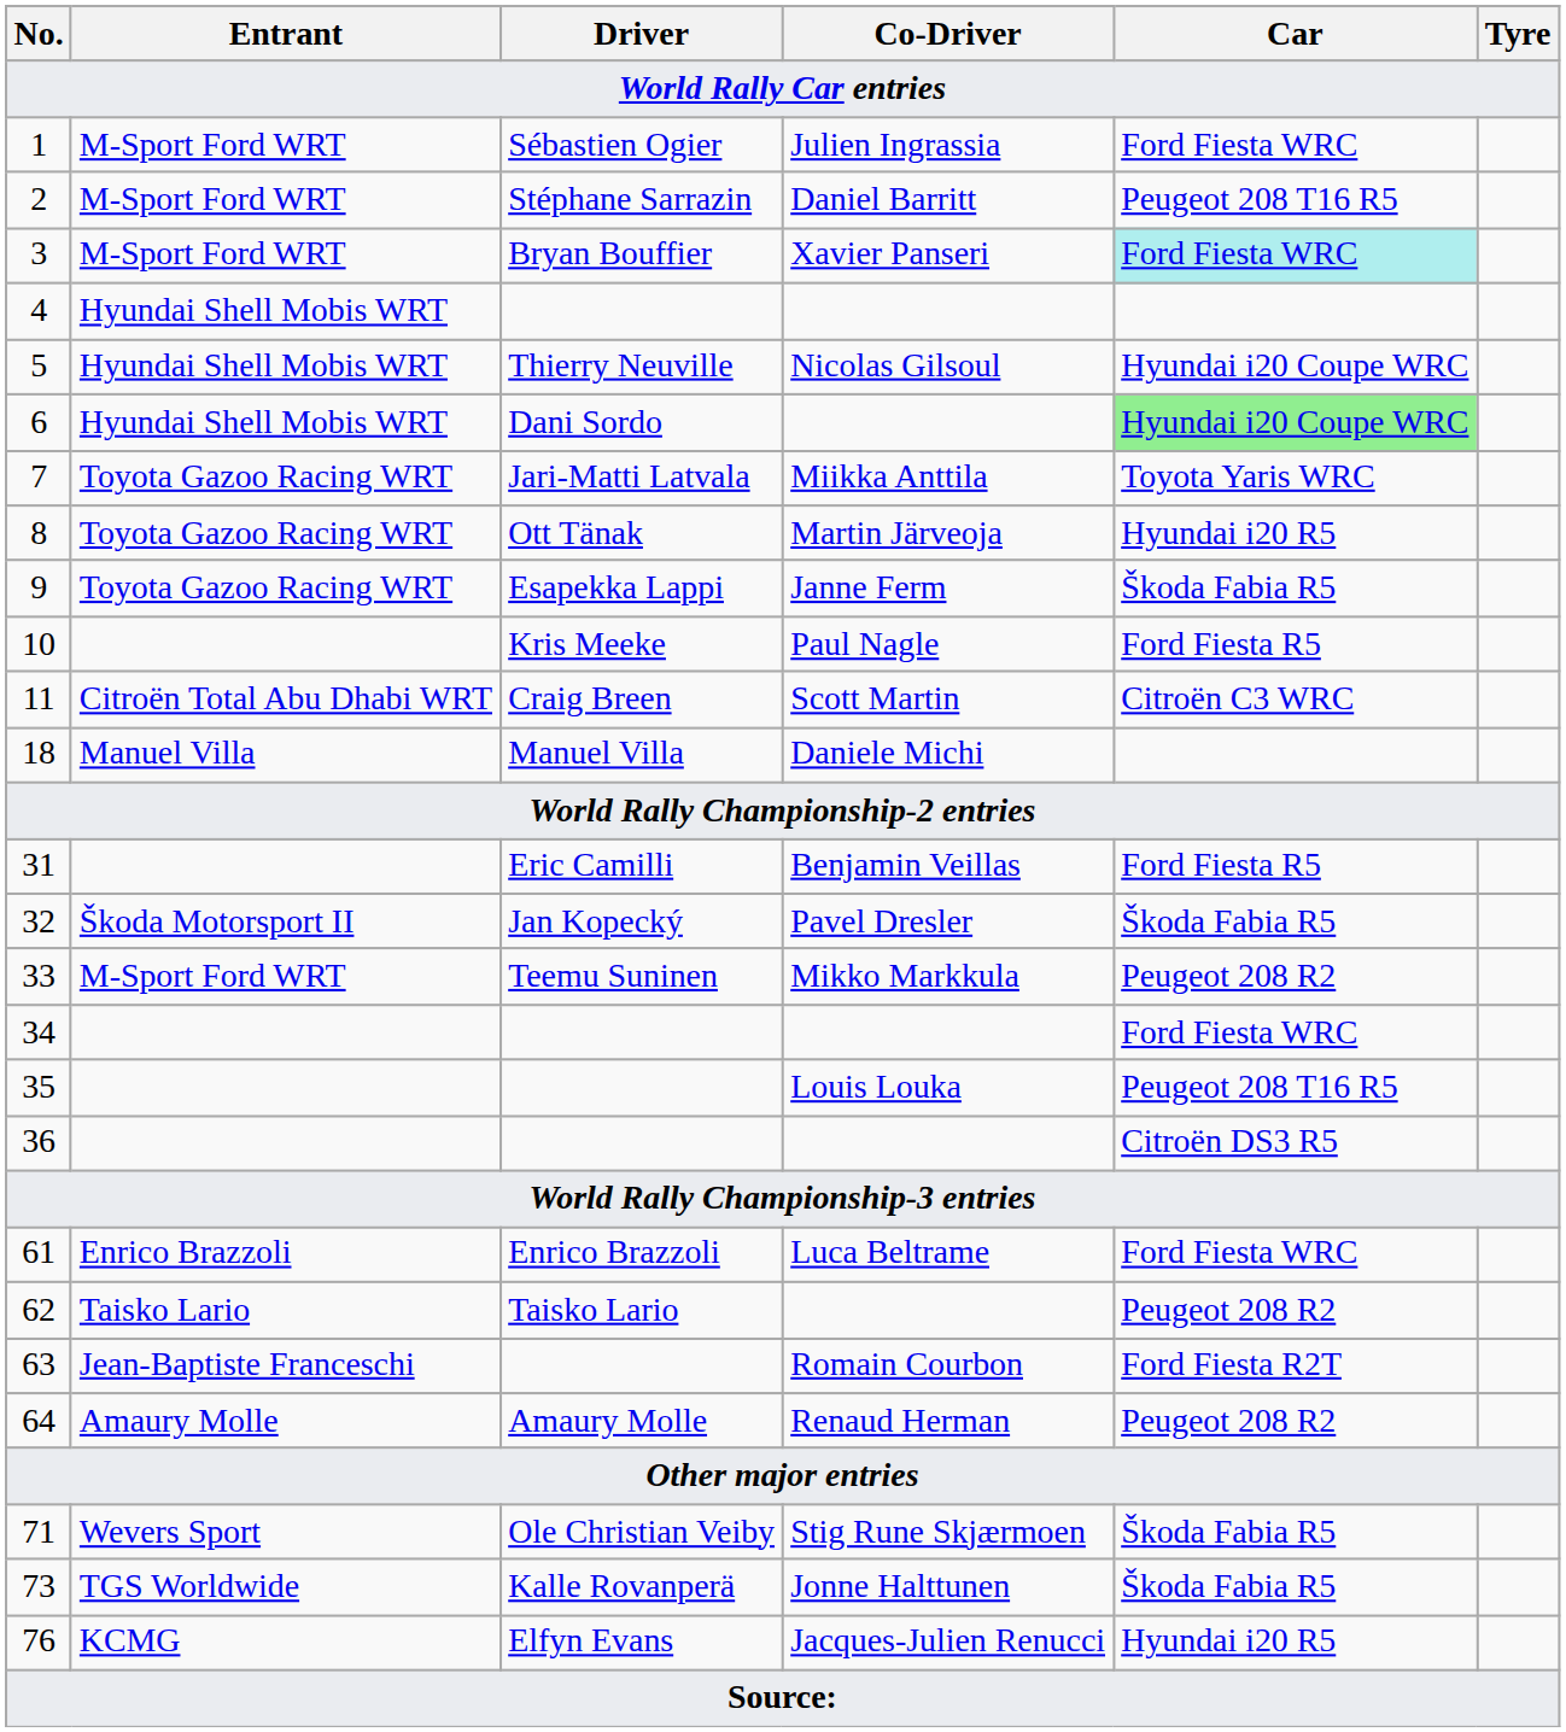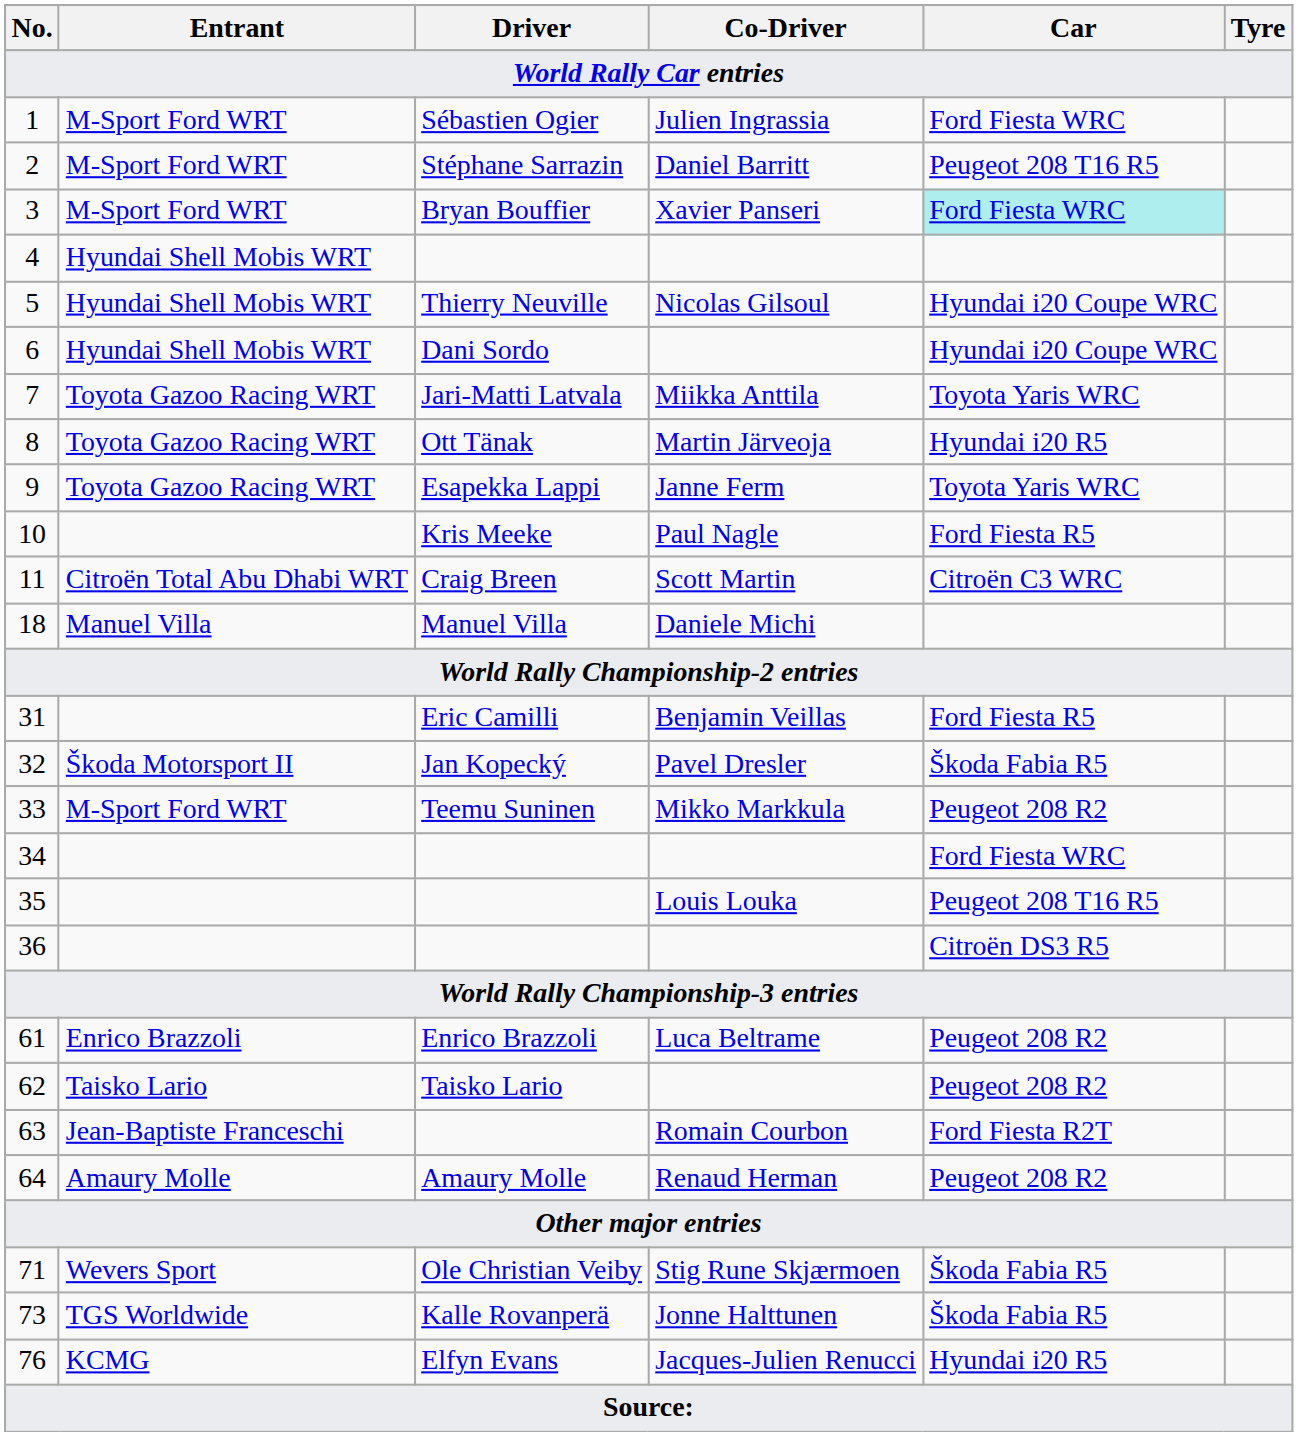 <table class="wikitable" style="font-size: 85%;">
 <tr>
 <th>No.</th>
 <th>Entrant</th>
 <th>Driver</th>
 <th>Co-Driver</th>
 <th>Car</th>
 <th>Tyre</th>
 </tr>
 <tr>
 <td style="background-color:#EAECF0; text-align:center" colspan="6"><strong><em><a href='#'>World Rally Car</a> entries</em></strong></td>
 </tr>
 <tr>
 <td align="center">1</td>
 <td> <a href='#'>M-Sport Ford WRT</a></td>
 <td> <a href='#'>Sébastien Ogier</a></td>
 <td> <a href='#'>Julien Ingrassia</a></td>
 <td><a href='#'>Ford Fiesta WRC</a></td>
 <td align="center"></td>
 </tr>
 <tr>
 <td align="center">2</td>
 <td> <a href='#'>M-Sport Ford WRT</a></td>
 <td> <a href='#'>Stéphane Sarrazin</a></td>
 <td> <a href='#'>Daniel Barritt</a></td>
 <td><a href='#'>Peugeot 208 T16 R5</a></td>
 <td align="center"></td>
 </tr>
 <tr>
 <td align="center">3</td>
 <td> <a href='#'>M-Sport Ford WRT</a></td>
 <td> <a href='#'>Bryan Bouffier</a></td>
 <td> <a href='#'>Xavier Panseri</a></td>
 <td style="background: paleturquoise;"><a href='#'>Ford Fiesta WRC</a></td>
 <td align="center"></td>
 </tr>
 <tr>
 <td align="center">4</td>
 <td> <a href='#'>Hyundai Shell Mobis WRT</a></td>
 <td></td>
 <td></td>
 <td></td>
 <td align="center"></td>
 </tr>
 <tr>
 <td align="center">5</td>
 <td> <a href='#'>Hyundai Shell Mobis WRT</a></td>
 <td> <a href='#'>Thierry Neuville</a></td>
 <td> <a href='#'>Nicolas Gilsoul</a></td>
 <td><a href='#'>Hyundai i20 Coupe WRC</a></td>
 <td align="center"></td>
 </tr>
 <tr>
 <td align="center">6</td>
 <td> <a href='#'>Hyundai Shell Mobis WRT</a></td>
 <td> <a href='#'>Dani Sordo</a></td>
 <td></td>
-<td style="background: lightgreen;"><a href='#'>Hyundai i20 Coupe WRC</a></td>
+<td><a href='#'>Hyundai i20 Coupe WRC</a></td>
 <td align="center"></td>
 </tr>
 <tr>
 <td align="center">7</td>
 <td> <a href='#'>Toyota Gazoo Racing WRT</a></td>
 <td> <a href='#'>Jari-Matti Latvala</a></td>
 <td> <a href='#'>Miikka Anttila</a></td>
 <td><a href='#'>Toyota Yaris WRC</a></td>
 <td align="center"></td>
 </tr>
 <tr>
 <td align="center">8</td>
 <td> <a href='#'>Toyota Gazoo Racing WRT</a></td>
 <td> <a href='#'>Ott Tänak</a></td>
 <td> <a href='#'>Martin Järveoja</a></td>
 <td><a href='#'>Hyundai i20 R5</a></td>
 <td align="center"></td>
 </tr>
 <tr>
 <td align="center">9</td>
 <td> <a href='#'>Toyota Gazoo Racing WRT</a></td>
 <td> <a href='#'>Esapekka Lappi</a></td>
 <td> <a href='#'>Janne Ferm</a></td>
-<td><a href='#'>Škoda Fabia R5</a></td>
+<td><a href='#'>Toyota Yaris WRC</a></td>
 <td align="center"></td>
 </tr>
 <tr>
 <td align="center">10</td>
 <td></td>
 <td> <a href='#'>Kris Meeke</a></td>
 <td> <a href='#'>Paul Nagle</a></td>
 <td><a href='#'>Ford Fiesta R5</a></td>
 <td align="center"></td>
 </tr>
 <tr>
 <td align="center">11</td>
 <td> <a href='#'>Citroën Total Abu Dhabi WRT</a></td>
 <td> <a href='#'>Craig Breen</a></td>
 <td> <a href='#'>Scott Martin</a></td>
 <td><a href='#'>Citroën C3 WRC</a></td>
 <td align="center"></td>
 </tr>
 <tr>
 <td align="center">18</td>
 <td> <a href='#'>Manuel Villa</a></td>
 <td> <a href='#'>Manuel Villa</a></td>
 <td> <a href='#'>Daniele Michi</a></td>
 <td></td>
 <td align="center"></td>
 </tr>
 <tr>
 <td style="background-color:#EAECF0; text-align:center" colspan="6"><strong><em>World Rally Championship-2 entries</em></strong></td>
 </tr>
 <tr>
 <td align="center">31</td>
 <td></td>
 <td> <a href='#'>Eric Camilli</a></td>
 <td> <a href='#'>Benjamin Veillas</a></td>
 <td><a href='#'>Ford Fiesta R5</a></td>
 <td align="center"></td>
 </tr>
 <tr>
 <td align="center">32</td>
 <td> <a href='#'>Škoda Motorsport II</a></td>
 <td> <a href='#'>Jan Kopecký</a></td>
 <td> <a href='#'>Pavel Dresler</a></td>
 <td><a href='#'>Škoda Fabia R5</a></td>
 <td align="center"></td>
 </tr>
 <tr>
 <td align="center">33</td>
 <td> <a href='#'>M-Sport Ford WRT</a></td>
 <td> <a href='#'>Teemu Suninen</a></td>
 <td> <a href='#'>Mikko Markkula</a></td>
 <td><a href='#'>Peugeot 208 R2</a></td>
 <td align="center"></td>
 </tr>
 <tr>
 <td align="center">34</td>
 <td></td>
 <td></td>
 <td></td>
 <td><a href='#'>Ford Fiesta WRC</a></td>
 <td align="center"></td>
 </tr>
 <tr>
 <td align="center">35</td>
 <td></td>
 <td></td>
 <td> <a href='#'>Louis Louka</a></td>
 <td><a href='#'>Peugeot 208 T16 R5</a></td>
 <td align="center"></td>
 </tr>
 <tr>
 <td align="center">36</td>
 <td></td>
 <td></td>
 <td></td>
 <td><a href='#'>Citroën DS3 R5</a></td>
 <td align="center"></td>
 </tr>
 <tr>
 <td style="background-color:#EAECF0; text-align:center" colspan="6"><strong><em>World Rally Championship-3 entries</em></strong></td>
 </tr>
 <tr>
 <td align="center">61</td>
 <td> <a href='#'>Enrico Brazzoli</a></td>
 <td> <a href='#'>Enrico Brazzoli</a></td>
 <td> <a href='#'>Luca Beltrame</a></td>
-<td><a href='#'>Ford Fiesta WRC</a></td>
+<td><a href='#'>Peugeot 208 R2</a></td>
 <td align="center"></td>
 </tr>
 <tr>
 <td align="center">62</td>
 <td> <a href='#'>Taisko Lario</a></td>
 <td> <a href='#'>Taisko Lario</a></td>
 <td></td>
 <td><a href='#'>Peugeot 208 R2</a></td>
 <td align="center"></td>
 </tr>
 <tr>
 <td align="center">63</td>
 <td> <a href='#'>Jean-Baptiste Franceschi</a></td>
 <td></td>
 <td> <a href='#'>Romain Courbon</a></td>
 <td><a href='#'>Ford Fiesta R2T</a></td>
 <td align="center"></td>
 </tr>
 <tr>
 <td align="center">64</td>
 <td> <a href='#'>Amaury Molle</a></td>
 <td> <a href='#'>Amaury Molle</a></td>
 <td> <a href='#'>Renaud Herman</a></td>
 <td><a href='#'>Peugeot 208 R2</a></td>
 <td align="center"></td>
 </tr>
 <tr>
 <td style="background-color:#EAECF0; text-align:center" colspan="6"><strong><em>Other major entries</em></strong></td>
 </tr>
 <tr>
 <td align="center">71</td>
 <td> <a href='#'>Wevers Sport</a></td>
 <td> <a href='#'>Ole Christian Veiby</a></td>
 <td> <a href='#'>Stig Rune Skjærmoen</a></td>
 <td><a href='#'>Škoda Fabia R5</a></td>
 <td align="center"></td>
 </tr>
 <tr>
 <td align="center">73</td>
 <td> <a href='#'>TGS Worldwide</a></td>
 <td> <a href='#'>Kalle Rovanperä</a></td>
 <td> <a href='#'>Jonne Halttunen</a></td>
 <td><a href='#'>Škoda Fabia R5</a></td>
 <td align="center"></td>
 </tr>
 <tr>
 <td align="center">76</td>
 <td> <a href='#'>KCMG</a></td>
 <td> <a href='#'>Elfyn Evans</a></td>
 <td> <a href='#'>Jacques-Julien Renucci</a></td>
 <td><a href='#'>Hyundai i20 R5</a></td>
 <td align="center"></td>
 </tr>
 <tr>
 <td style="background-color:#EAECF0; text-align:center" colspan="6"><strong>Source:</strong></td>
 </tr>
 </table>
